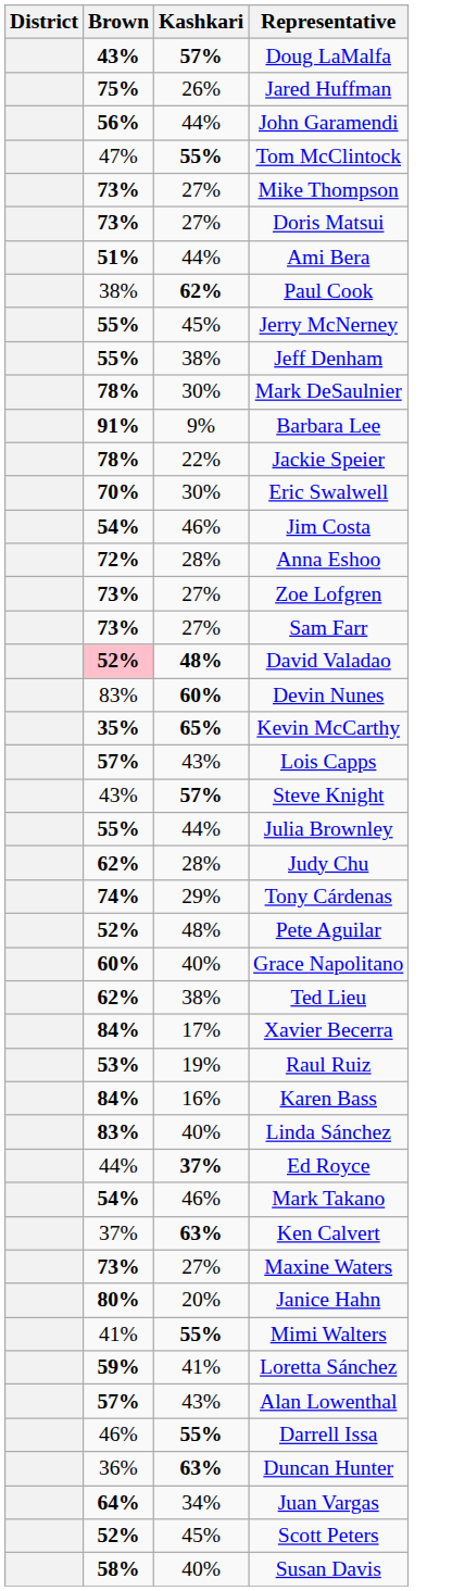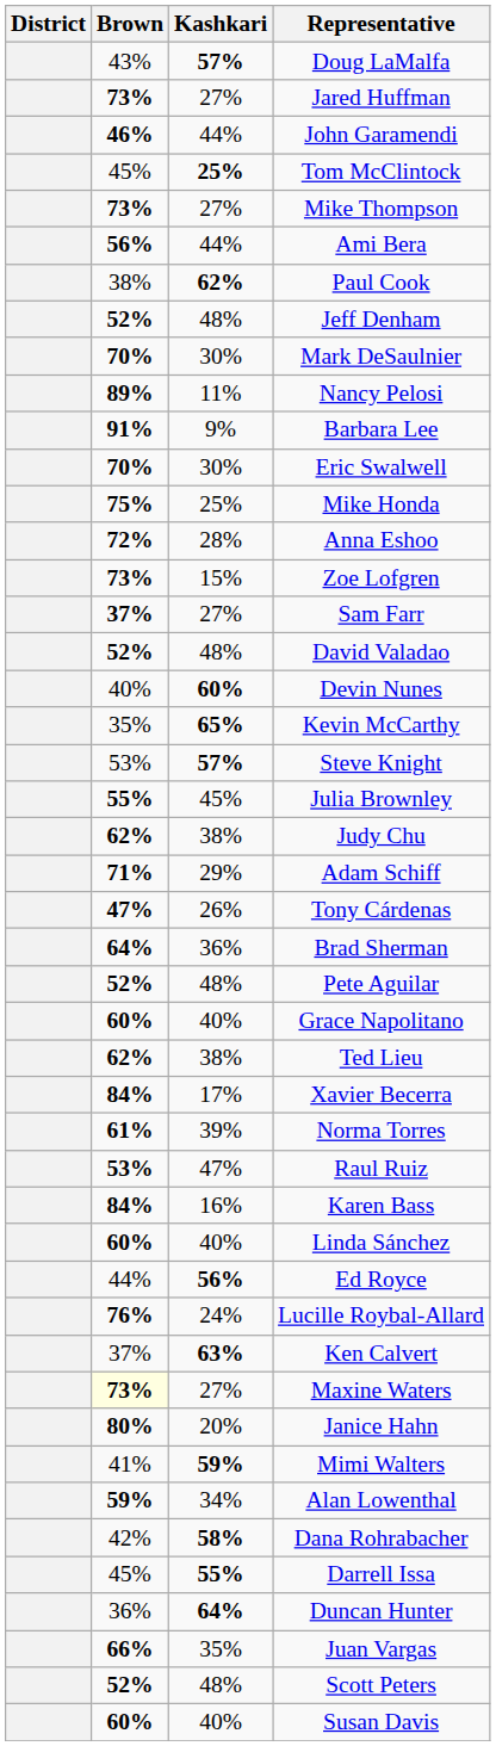 <table class=wikitable>
 <tr>
 <th>District</th>
 <th>Brown</th>
 <th>Kashkari</th>
 <th>Representative</th>
 </tr>
 <tr align=center>
 <th></th>
-<td><strong>43%</strong></td>
+<td>43%</td>
 <td><strong>57%</strong></td>
 <td><a href='#'>Doug LaMalfa</a></td>
 </tr>
 <tr align=center>
 <th></th>
-<td><strong>75%</strong></td>
-<td>26%</td>
+<td><strong>73%</strong></td>
+<td>27%</td>
 <td><a href='#'>Jared Huffman</a></td>
 </tr>
 <tr align=center>
 <th></th>
-<td><strong>56%</strong></td>
+<td><strong>46%</strong></td>
 <td>44%</td>
 <td><a href='#'>John Garamendi</a></td>
 </tr>
 <tr align=center>
 <th></th>
-<td>47%</td>
-<td><strong>55%</strong></td>
+<td>45%</td>
+<td><strong>25%</strong></td>
 <td><a href='#'>Tom McClintock</a></td>
 </tr>
 <tr align=center>
 <th></th>
 <td><strong>73%</strong></td>
 <td>27%</td>
 <td><a href='#'>Mike Thompson</a></td>
 </tr>
 <tr align=center>
 <th></th>
-<td><strong>73%</strong></td>
-<td>27%</td>
-<td><a href='#'>Doris Matsui</a></td>
-</tr>
-<tr align=center>
-<th></th>
-<td><strong>51%</strong></td>
+<td><strong>56%</strong></td>
 <td>44%</td>
 <td><a href='#'>Ami Bera</a></td>
 </tr>
 <tr align=center>
 <th></th>
 <td>38%</td>
 <td><strong>62%</strong></td>
 <td><a href='#'>Paul Cook</a></td>
 </tr>
 <tr align=center>
 <th></th>
-<td><strong>55%</strong></td>
-<td>45%</td>
-<td><a href='#'>Jerry McNerney</a></td>
-</tr>
-<tr align=center>
-<th></th>
-<td><strong>55%</strong></td>
-<td>38%</td>
+<td><strong>52%</strong></td>
+<td>48%</td>
 <td><a href='#'>Jeff Denham</a></td>
 </tr>
 <tr align=center>
 <th></th>
-<td><strong>78%</strong></td>
+<td><strong>70%</strong></td>
 <td>30%</td>
 <td><a href='#'>Mark DeSaulnier</a></td>
+</tr>
+<tr align=center>
+<th></th>
+<td><strong>89%</strong></td>
+<td>11%</td>
+<td><a href='#'>Nancy Pelosi</a></td>
 </tr>
 <tr align=center>
 <th></th>
 <td><strong>91%</strong></td>
 <td>9%</td>
 <td><a href='#'>Barbara Lee</a></td>
 </tr>
 <tr align=center>
 <th></th>
-<td><strong>78%</strong></td>
-<td>22%</td>
-<td><a href='#'>Jackie Speier</a></td>
-</tr>
-<tr align=center>
-<th></th>
 <td><strong>70%</strong></td>
 <td>30%</td>
 <td><a href='#'>Eric Swalwell</a></td>
 </tr>
 <tr align=center>
 <th></th>
-<td><strong>54%</strong></td>
-<td>46%</td>
-<td><a href='#'>Jim Costa</a></td>
+<td><strong>75%</strong></td>
+<td>25%</td>
+<td><a href='#'>Mike Honda</a></td>
 </tr>
 <tr align=center>
 <th></th>
 <td><strong>72%</strong></td>
 <td>28%</td>
 <td><a href='#'>Anna Eshoo</a></td>
 </tr>
 <tr align=center>
 <th></th>
 <td><strong>73%</strong></td>
-<td>27%</td>
+<td>15%</td>
 <td><a href='#'>Zoe Lofgren</a></td>
 </tr>
 <tr align=center>
 <th></th>
-<td><strong>73%</strong></td>
+<td><strong>37%</strong></td>
 <td>27%</td>
 <td><a href='#'>Sam Farr</a></td>
 </tr>
 <tr align=center>
 <th></th>
-<td style="background: pink;"><strong>52%</strong></td>
-<td><strong>48%</strong></td>
+<td><strong>52%</strong></td>
+<td>48%</td>
 <td><a href='#'>David Valadao</a></td>
 </tr>
 <tr align=center>
 <th></th>
-<td>83%</td>
+<td>40%</td>
 <td><strong>60%</strong></td>
 <td><a href='#'>Devin Nunes</a></td>
 </tr>
 <tr align=center>
 <th></th>
-<td><strong>35%</strong></td>
+<td>35%</td>
 <td><strong>65%</strong></td>
 <td><a href='#'>Kevin McCarthy</a></td>
 </tr>
 <tr align=center>
 <th></th>
-<td><strong>57%</strong></td>
-<td>43%</td>
-<td><a href='#'>Lois Capps</a></td>
-</tr>
-<tr align=center>
-<th></th>
-<td>43%</td>
+<td>53%</td>
 <td><strong>57%</strong></td>
 <td><a href='#'>Steve Knight</a></td>
 </tr>
 <tr align=center>
 <th></th>
 <td><strong>55%</strong></td>
-<td>44%</td>
+<td>45%</td>
 <td><a href='#'>Julia Brownley</a></td>
 </tr>
 <tr align=center>
 <th></th>
 <td><strong>62%</strong></td>
-<td>28%</td>
+<td>38%</td>
 <td><a href='#'>Judy Chu</a></td>
 </tr>
 <tr align=center>
 <th></th>
-<td><strong>74%</strong></td>
+<td><strong>71%</strong></td>
 <td>29%</td>
+<td><a href='#'>Adam Schiff</a></td>
+</tr>
+<tr align=center>
+<th></th>
+<td><strong>47%</strong></td>
+<td>26%</td>
 <td><a href='#'>Tony Cárdenas</a></td>
+</tr>
+<tr align=center>
+<th></th>
+<td><strong>64%</strong></td>
+<td>36%</td>
+<td><a href='#'>Brad Sherman</a></td>
 </tr>
 <tr align=center>
 <th></th>
 <td><strong>52%</strong></td>
 <td>48%</td>
 <td><a href='#'>Pete Aguilar</a></td>
 </tr>
 <tr align=center>
 <th></th>
 <td><strong>60%</strong></td>
 <td>40%</td>
 <td><a href='#'>Grace Napolitano</a></td>
 </tr>
 <tr align=center>
 <th></th>
 <td><strong>62%</strong></td>
 <td>38%</td>
 <td><a href='#'>Ted Lieu</a></td>
 </tr>
 <tr align=center>
 <th></th>
 <td><strong>84%</strong></td>
 <td>17%</td>
 <td><a href='#'>Xavier Becerra</a></td>
 </tr>
 <tr align=center>
 <th></th>
+<td><strong>61%</strong></td>
+<td>39%</td>
+<td><a href='#'>Norma Torres</a></td>
+</tr>
+<tr align=center>
+<th></th>
 <td><strong>53%</strong></td>
-<td>19%</td>
+<td>47%</td>
 <td><a href='#'>Raul Ruiz</a></td>
 </tr>
 <tr align=center>
 <th></th>
 <td><strong>84%</strong></td>
 <td>16%</td>
 <td><a href='#'>Karen Bass</a></td>
 </tr>
 <tr align=center>
 <th></th>
-<td><strong>83%</strong></td>
+<td><strong>60%</strong></td>
 <td>40%</td>
 <td><a href='#'>Linda Sánchez</a></td>
 </tr>
 <tr align=center>
 <th></th>
 <td>44%</td>
-<td><strong>37%</strong></td>
+<td><strong>56%</strong></td>
 <td><a href='#'>Ed Royce</a></td>
 </tr>
 <tr align=center>
 <th></th>
-<td><strong>54%</strong></td>
-<td>46%</td>
-<td><a href='#'>Mark Takano</a></td>
+<td><strong>76%</strong></td>
+<td>24%</td>
+<td><a href='#'>Lucille Roybal-Allard</a></td>
 </tr>
 <tr align=center>
 <th></th>
 <td>37%</td>
 <td><strong>63%</strong></td>
 <td><a href='#'>Ken Calvert</a></td>
 </tr>
 <tr align=center>
 <th></th>
-<td><strong>73%</strong></td>
+<td style="background: lightyellow;"><strong>73%</strong></td>
 <td>27%</td>
 <td><a href='#'>Maxine Waters</a></td>
 </tr>
 <tr align=center>
 <th></th>
 <td><strong>80%</strong></td>
 <td>20%</td>
 <td><a href='#'>Janice Hahn</a></td>
 </tr>
 <tr align=center>
 <th></th>
 <td>41%</td>
-<td><strong>55%</strong></td>
+<td><strong>59%</strong></td>
 <td><a href='#'>Mimi Walters</a></td>
 </tr>
 <tr align=center>
 <th></th>
 <td><strong>59%</strong></td>
-<td>41%</td>
-<td><a href='#'>Loretta Sánchez</a></td>
-</tr>
-<tr align=center>
-<th></th>
-<td><strong>57%</strong></td>
-<td>43%</td>
+<td>34%</td>
 <td><a href='#'>Alan Lowenthal</a></td>
 </tr>
 <tr align=center>
 <th></th>
-<td>46%</td>
+<td>42%</td>
+<td><strong>58%</strong></td>
+<td><a href='#'>Dana Rohrabacher</a></td>
+</tr>
+<tr align=center>
+<th></th>
+<td>45%</td>
 <td><strong>55%</strong></td>
 <td><a href='#'>Darrell Issa</a></td>
 </tr>
 <tr align=center>
 <th></th>
 <td>36%</td>
-<td><strong>63%</strong></td>
+<td><strong>64%</strong></td>
 <td><a href='#'>Duncan Hunter</a></td>
 </tr>
 <tr align=center>
 <th></th>
-<td><strong>64%</strong></td>
-<td>34%</td>
+<td><strong>66%</strong></td>
+<td>35%</td>
 <td><a href='#'>Juan Vargas</a></td>
 </tr>
 <tr align=center>
 <th></th>
 <td><strong>52%</strong></td>
-<td>45%</td>
+<td>48%</td>
 <td><a href='#'>Scott Peters</a></td>
 </tr>
 <tr align=center>
 <th></th>
-<td><strong>58%</strong></td>
+<td><strong>60%</strong></td>
 <td>40%</td>
 <td><a href='#'>Susan Davis</a></td>
 </tr>
 <tr align=center>
 </tr>
 </table>
